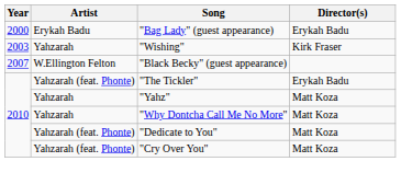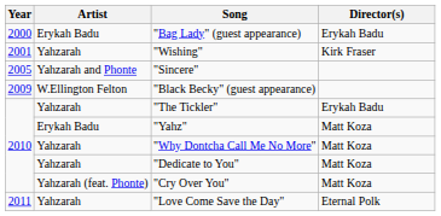 <table class="wikitable">
 <tr>
 <th align="center">Year</th>
 <th align="center">Artist</th>
 <th align="center">Song</th>
 <th align="center" width="150">Director(s)</th>
 </tr>
 <tr>
 <td align="center" rowspan="1"><a href='#'>2000</a></td>
 <td>Erykah Badu</td>
 <td>"<a href='#'>Bag Lady</a>" (guest appearance)</td>
 <td align="left">Erykah Badu</td>
 </tr>
 <tr>
-<td align="center" rowspan="1"><a href='#'>2003</a></td>
+<td align="center" rowspan="1"><a href='#'>2001</a></td>
 <td>Yahzarah</td>
 <td>"Wishing"</td>
 <td align="left">Kirk Fraser</td>
 </tr>
 <tr>
-<td align="center" rowspan="1"><a href='#'>2007</a></td>
+<td align="center" rowspan="1"><a href='#'>2005</a></td>
+<td>Yahzarah and <a href='#'>Phonte</a></td>
+<td>"Sincere"</td>
+<td align="left"></td>
+</tr>
+<tr>
+<td align="center" rowspan="1"><a href='#'>2009</a></td>
 <td>W.Ellington Felton</td>
 <td>"Black Becky" (guest appearance)</td>
 <td align="left"></td>
 </tr>
 <tr>
 <td align="center" rowspan="5"><a href='#'>2010</a></td>
-<td>Yahzarah (feat. <a href='#'>Phonte</a>)</td>
+<td>Yahzarah</td>
 <td>"The Tickler"</td>
 <td align="left">Erykah Badu</td>
 </tr>
 <tr>
-<td>Yahzarah</td>
+<td>Erykah Badu</td>
 <td>"Yahz"</td>
 <td align="left">Matt Koza</td>
 </tr>
 <tr>
 <td>Yahzarah</td>
 <td>"<a href='#'>Why Dontcha Call Me No More</a>"</td>
 <td align="left">Matt Koza</td>
 </tr>
 <tr>
-<td>Yahzarah (feat. <a href='#'>Phonte</a>)</td>
+<td>Yahzarah</td>
 <td>"Dedicate to You"</td>
 <td align="left">Matt Koza</td>
 </tr>
 <tr>
 <td>Yahzarah (feat. <a href='#'>Phonte</a>)</td>
 <td>"Cry Over You"</td>
 <td align="left">Matt Koza</td>
 </tr>
+<tr>
+<td align="center" rowspan="1"><a href='#'>2011</a></td>
+<td>Yahzarah</td>
+<td>"Love Come Save the Day"</td>
+<td align="left">Eternal Polk</td>
+</tr>
 </table>
